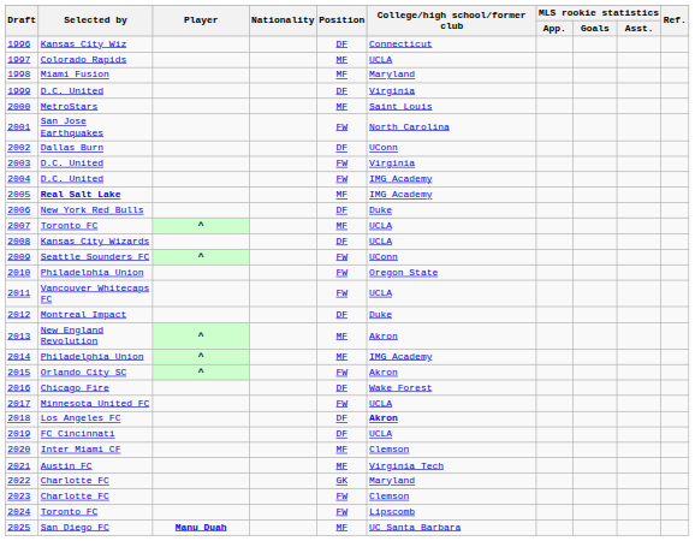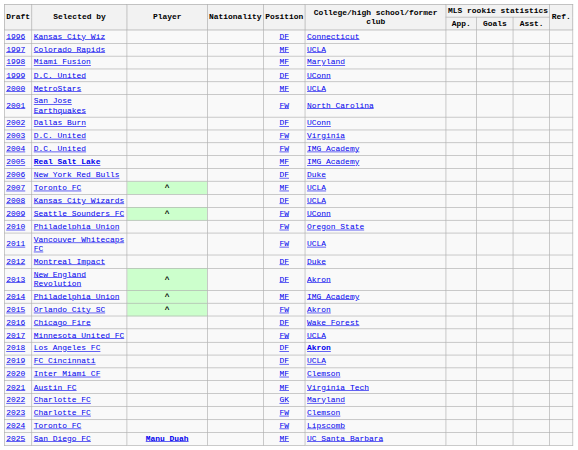 <table class="wikitable plainrowheaders sortable" summary="Draft (sortable), Selected by (sortable), Player (sortable), Nationality (sortable), College/high school/former club (sortable), PPG (sortable), RPG (sortable), APG (sortable) and References">
 <tr style="background-color:#c5c5c5">
 <th rowspan=2 scope="col">Draft</th>
 <th rowspan=2 scope="col" width=150>Selected by</th>
 <th rowspan=2 scope="col" width=125>Player</th>
 <th rowspan=2 scope="col">Nationality</th>
 <th rowspan=2 scope="col">Position</th>
 <th rowspan=2 scope="col" width=225>College/high school/former club</th>
 <th colspan=3>MLS rookie statistics</th>
 <th rowspan=2 scope="col" class="unsortable">Ref.</th>
 </tr>
 <tr>
 <th scope="col">App.</th>
 <th scope="col">Goals</th>
 <th scope="col">Asst.</th>
 </tr>
 <tr>
 <td><a href='#'>1996</a></td>
 <td><a href='#'>Kansas City Wiz</a></td>
 <th scope="row" style="background-color:transparent;"></th>
 <td></td>
 <td align=center><a href='#'>DF</a></td>
 <td><a href='#'>Connecticut</a></td>
 <td align=center></td>
 <td align=center></td>
 <td align=center></td>
 <td align=center></td>
 </tr>
 <tr>
 <td><a href='#'>1997</a></td>
 <td><a href='#'>Colorado Rapids</a></td>
 <th scope="row" style="background-color:transparent;"></th>
 <td></td>
 <td align=center><a href='#'>MF</a></td>
 <td><a href='#'>UCLA</a></td>
 <td align=center></td>
 <td align=center></td>
 <td align=center></td>
 <td align=center></td>
 </tr>
 <tr>
 <td><a href='#'>1998</a></td>
 <td><a href='#'>Miami Fusion</a></td>
 <th scope="row" style="background-color:transparent;"></th>
 <td></td>
 <td align=center><a href='#'>MF</a></td>
 <td><a href='#'>Maryland</a></td>
 <td align=center></td>
 <td align=center></td>
 <td align=center></td>
 <td align=center></td>
 </tr>
 <tr>
 <td><a href='#'>1999</a></td>
 <td><a href='#'>D.C. United</a></td>
 <th scope="row" style="background-color:transparent;"></th>
 <td></td>
 <td align=center><a href='#'>DF</a></td>
-<td><a href='#'>Virginia</a></td>
+<td><a href='#'>UConn</a></td>
 <td align=center></td>
 <td align=center></td>
 <td align=center></td>
 <td align=center></td>
 </tr>
 <tr>
 <td><a href='#'>2000</a></td>
 <td><a href='#'>MetroStars</a></td>
 <th scope="row" style="background-color:transparent;"></th>
 <td></td>
 <td align=center><a href='#'>MF</a></td>
-<td><a href='#'>Saint Louis</a></td>
+<td><a href='#'>UCLA</a></td>
 <td align=center></td>
 <td align=center></td>
 <td align=center></td>
 <td align=center></td>
 </tr>
 <tr>
 <td><a href='#'>2001</a></td>
 <td><a href='#'>San Jose Earthquakes</a></td>
 <th scope="row" style="background-color:transparent;"></th>
 <td></td>
 <td align=center><a href='#'>FW</a></td>
 <td><a href='#'>North Carolina</a></td>
 <td align=center></td>
 <td align=center></td>
 <td align=center></td>
 <td align=center></td>
 </tr>
 <tr>
 <td><a href='#'>2002</a></td>
 <td><a href='#'>Dallas Burn</a></td>
 <th scope="row" style="background-color:transparent;"></th>
 <td></td>
 <td align=center><a href='#'>DF</a></td>
 <td><a href='#'>UConn</a></td>
 <td align=center></td>
 <td align=center></td>
 <td align=center></td>
 <td align=center></td>
 </tr>
 <tr>
 <td><a href='#'>2003</a></td>
 <td><a href='#'>D.C. United</a></td>
 <th scope="row" style="background-color:transparent;"></th>
 <td></td>
 <td align=center><a href='#'>FW</a></td>
 <td><a href='#'>Virginia</a></td>
 <td align=center></td>
 <td align=center></td>
 <td align=center></td>
 <td align=center></td>
 </tr>
 <tr>
 <td><a href='#'>2004</a></td>
 <td><a href='#'>D.C. United</a></td>
 <th scope="row" style="background-color:transparent;"></th>
 <td></td>
 <td align=center><a href='#'>FW</a></td>
 <td><a href='#'>IMG Academy</a></td>
 <td align=center></td>
 <td align=center></td>
 <td align=center></td>
 <td align=center></td>
 </tr>
 <tr>
 <td><a href='#'>2005</a></td>
 <td><strong><a href='#'>Real Salt Lake</a></strong></td>
 <th scope="row" style="background-color:transparent;"></th>
 <td></td>
 <td align=center><a href='#'>MF</a></td>
 <td><a href='#'>IMG Academy</a></td>
 <td align=center></td>
 <td align=center></td>
 <td align=center></td>
 <td align=center></td>
 </tr>
 <tr>
 <td><a href='#'>2006</a></td>
 <td><a href='#'>New York Red Bulls</a></td>
 <th scope="row" style="background-color:transparent;"></th>
 <td></td>
 <td align=center><a href='#'>DF</a></td>
 <td><a href='#'>Duke</a></td>
 <td align=center></td>
 <td align=center></td>
 <td align=center></td>
 <td align=center></td>
 </tr>
 <tr>
 <td><a href='#'>2007</a></td>
 <td><a href='#'>Toronto FC</a></td>
 <th scope="row" style="background-color:#CCFFCC;"><em></em>^</th>
 <td></td>
 <td align=center><a href='#'>MF</a></td>
 <td><a href='#'>UCLA</a></td>
 <td align=center></td>
 <td align=center></td>
 <td align=center></td>
 <td align=center></td>
 </tr>
 <tr>
 <td><a href='#'>2008</a></td>
 <td><a href='#'>Kansas City Wizards</a></td>
 <th scope="row" style="background-color:transparent;"></th>
 <td></td>
 <td align=center><a href='#'>DF</a></td>
 <td><a href='#'>UCLA</a></td>
 <td align=center></td>
 <td align=center></td>
 <td align=center></td>
 <td align=center></td>
 </tr>
 <tr>
 <td><a href='#'>2009</a></td>
 <td><a href='#'>Seattle Sounders FC</a></td>
 <th scope="row" style="background-color:#CCFFCC;">^</th>
 <td></td>
 <td align=center><a href='#'>FW</a></td>
 <td><a href='#'>UConn</a></td>
 <td align=center></td>
 <td align=center></td>
 <td align=center></td>
 <td align=center></td>
 </tr>
 <tr>
 <td><a href='#'>2010</a></td>
 <td><a href='#'>Philadelphia Union</a></td>
 <th scope="row" style="background-color:transparent;"></th>
 <td></td>
 <td align=center><a href='#'>FW</a></td>
 <td><a href='#'>Oregon State</a></td>
 <td align=center></td>
 <td align=center></td>
 <td align=center></td>
 <td align=center></td>
 </tr>
 <tr>
 <td><a href='#'>2011</a></td>
 <td><a href='#'>Vancouver Whitecaps FC</a></td>
 <th scope="row" style="background-color:transparent;"></th>
 <td></td>
 <td align=center><a href='#'>FW</a></td>
 <td><a href='#'>UCLA</a></td>
 <td align=center></td>
 <td align=center></td>
 <td align=center></td>
 <td align=center></td>
 </tr>
 <tr>
 <td><a href='#'>2012</a></td>
 <td><a href='#'>Montreal Impact</a></td>
 <th scope="row" style="background-color:transparent;"></th>
 <td></td>
 <td align=center><a href='#'>DF</a></td>
 <td><a href='#'>Duke</a></td>
 <td align=center></td>
 <td align=center></td>
 <td align=center></td>
 <td align=center></td>
 </tr>
 <tr>
 <td><a href='#'>2013</a></td>
 <td><a href='#'>New England Revolution</a></td>
 <th scope="row" style="background-color:#CCFFCC;">^</th>
 <td></td>
-<td align=center><a href='#'>MF</a></td>
+<td align=center><a href='#'>DF</a></td>
 <td><a href='#'>Akron</a></td>
 <td align=center></td>
 <td align=center></td>
 <td align=center></td>
 <td align=center></td>
 </tr>
 <tr>
 <td><a href='#'>2014</a></td>
 <td><a href='#'>Philadelphia Union</a></td>
 <th scope="row" style="background-color:#CCFFCC;">^</th>
 <td></td>
 <td align=center><a href='#'>MF</a></td>
 <td><a href='#'>IMG Academy</a></td>
 <td align=center></td>
 <td align=center></td>
 <td align=center></td>
 <td align=center></td>
 </tr>
 <tr>
 <td><a href='#'>2015</a></td>
 <td><a href='#'>Orlando City SC</a></td>
 <th scope="row" style="background-color:#CCFFCC;"><em></em>^</th>
 <td></td>
 <td align=center><a href='#'>FW</a></td>
 <td><a href='#'>Akron</a></td>
 <td align=center></td>
 <td align=center></td>
 <td align=center></td>
 <td align=center></td>
 </tr>
 <tr>
 <td><a href='#'>2016</a></td>
 <td><a href='#'>Chicago Fire</a></td>
 <th scope="row" style="background-color:transparent;"></th>
 <td></td>
 <td align=center><a href='#'>DF</a></td>
 <td><a href='#'>Wake Forest</a></td>
 <td align=center></td>
 <td align=center></td>
 <td align=center></td>
 <td align=center></td>
 </tr>
 <tr>
 <td><a href='#'>2017</a></td>
 <td><a href='#'>Minnesota United FC</a></td>
 <th scope="row" style="background-color:transparent;"></th>
 <td></td>
 <td align=center><a href='#'>FW</a></td>
 <td><a href='#'>UCLA</a></td>
 <td align=center></td>
 <td align=center></td>
 <td align=center></td>
 <td align=center></td>
 </tr>
 <tr>
 <td><a href='#'>2018</a></td>
 <td><a href='#'>Los Angeles FC</a></td>
 <th scope="row" style="background-color:transparent;"></th>
 <td></td>
 <td align=center><a href='#'>DF</a></td>
 <td><strong><a href='#'>Akron</a></strong></td>
 <td align=center></td>
 <td align=center></td>
 <td align=center></td>
 <td align=center></td>
 </tr>
 <tr>
 <td><a href='#'>2019</a></td>
 <td><a href='#'>FC Cincinnati</a></td>
 <th scope="row" style="background-color:transparent;"></th>
 <td></td>
 <td align=center><a href='#'>DF</a></td>
 <td><a href='#'>UCLA</a></td>
 <td align=center></td>
 <td align=center></td>
 <td align=center></td>
 <td align=center></td>
 </tr>
 <tr>
 <td><a href='#'>2020</a></td>
 <td><a href='#'>Inter Miami CF</a></td>
 <th scope="row" style="background-color:transparent;"></th>
 <td></td>
 <td align=center><a href='#'>MF</a></td>
 <td><a href='#'>Clemson</a></td>
 <td align=center></td>
 <td align=center></td>
 <td align=center></td>
 <td align=center></td>
 </tr>
 <tr>
 <td><a href='#'>2021</a></td>
 <td><a href='#'>Austin FC</a></td>
 <th scope="row" style="background-color:transparent;"></th>
 <td></td>
 <td align=center><a href='#'>MF</a></td>
 <td><a href='#'>Virginia Tech</a></td>
 <td align=center></td>
 <td align=center></td>
 <td align=center></td>
 <td align=center></td>
 </tr>
 <tr>
 <td><a href='#'>2022</a></td>
 <td><a href='#'>Charlotte FC</a></td>
 <th scope="row" style="background-color:transparent;"></th>
 <td></td>
 <td align=center><a href='#'>GK</a></td>
 <td><a href='#'>Maryland</a></td>
 <td align=center></td>
 <td align=center></td>
 <td align=center></td>
 <td align=center></td>
 </tr>
 <tr>
 <td><a href='#'>2023</a></td>
 <td><a href='#'>Charlotte FC</a></td>
 <th scope="row" style="background-color:transparent;"></th>
 <td></td>
 <td align=center><a href='#'>FW</a></td>
 <td><a href='#'>Clemson</a></td>
 <td align=center></td>
 <td align=center></td>
 <td align=center></td>
 <td align=center></td>
 </tr>
 <tr>
 <td><a href='#'>2024</a></td>
 <td><a href='#'>Toronto FC</a></td>
 <th scope="row" style="background-color:transparent;"></th>
 <td></td>
 <td align=center><a href='#'>FW</a></td>
 <td><a href='#'>Lipscomb</a></td>
 <td align=center></td>
 <td align=center></td>
 <td align=center></td>
 <td align=center></td>
 </tr>
 <tr>
 <td><a href='#'>2025</a></td>
 <td><a href='#'>San Diego FC</a></td>
 <th scope="row" style="background-color:transparent;"><a href='#'>Manu Duah</a></th>
 <td></td>
 <td align=center><a href='#'>MF</a></td>
 <td><a href='#'>UC Santa Barbara</a></td>
 <td align=center></td>
 <td align=center></td>
 <td align=center></td>
 <td align=center></td>
 </tr>
 </table>
